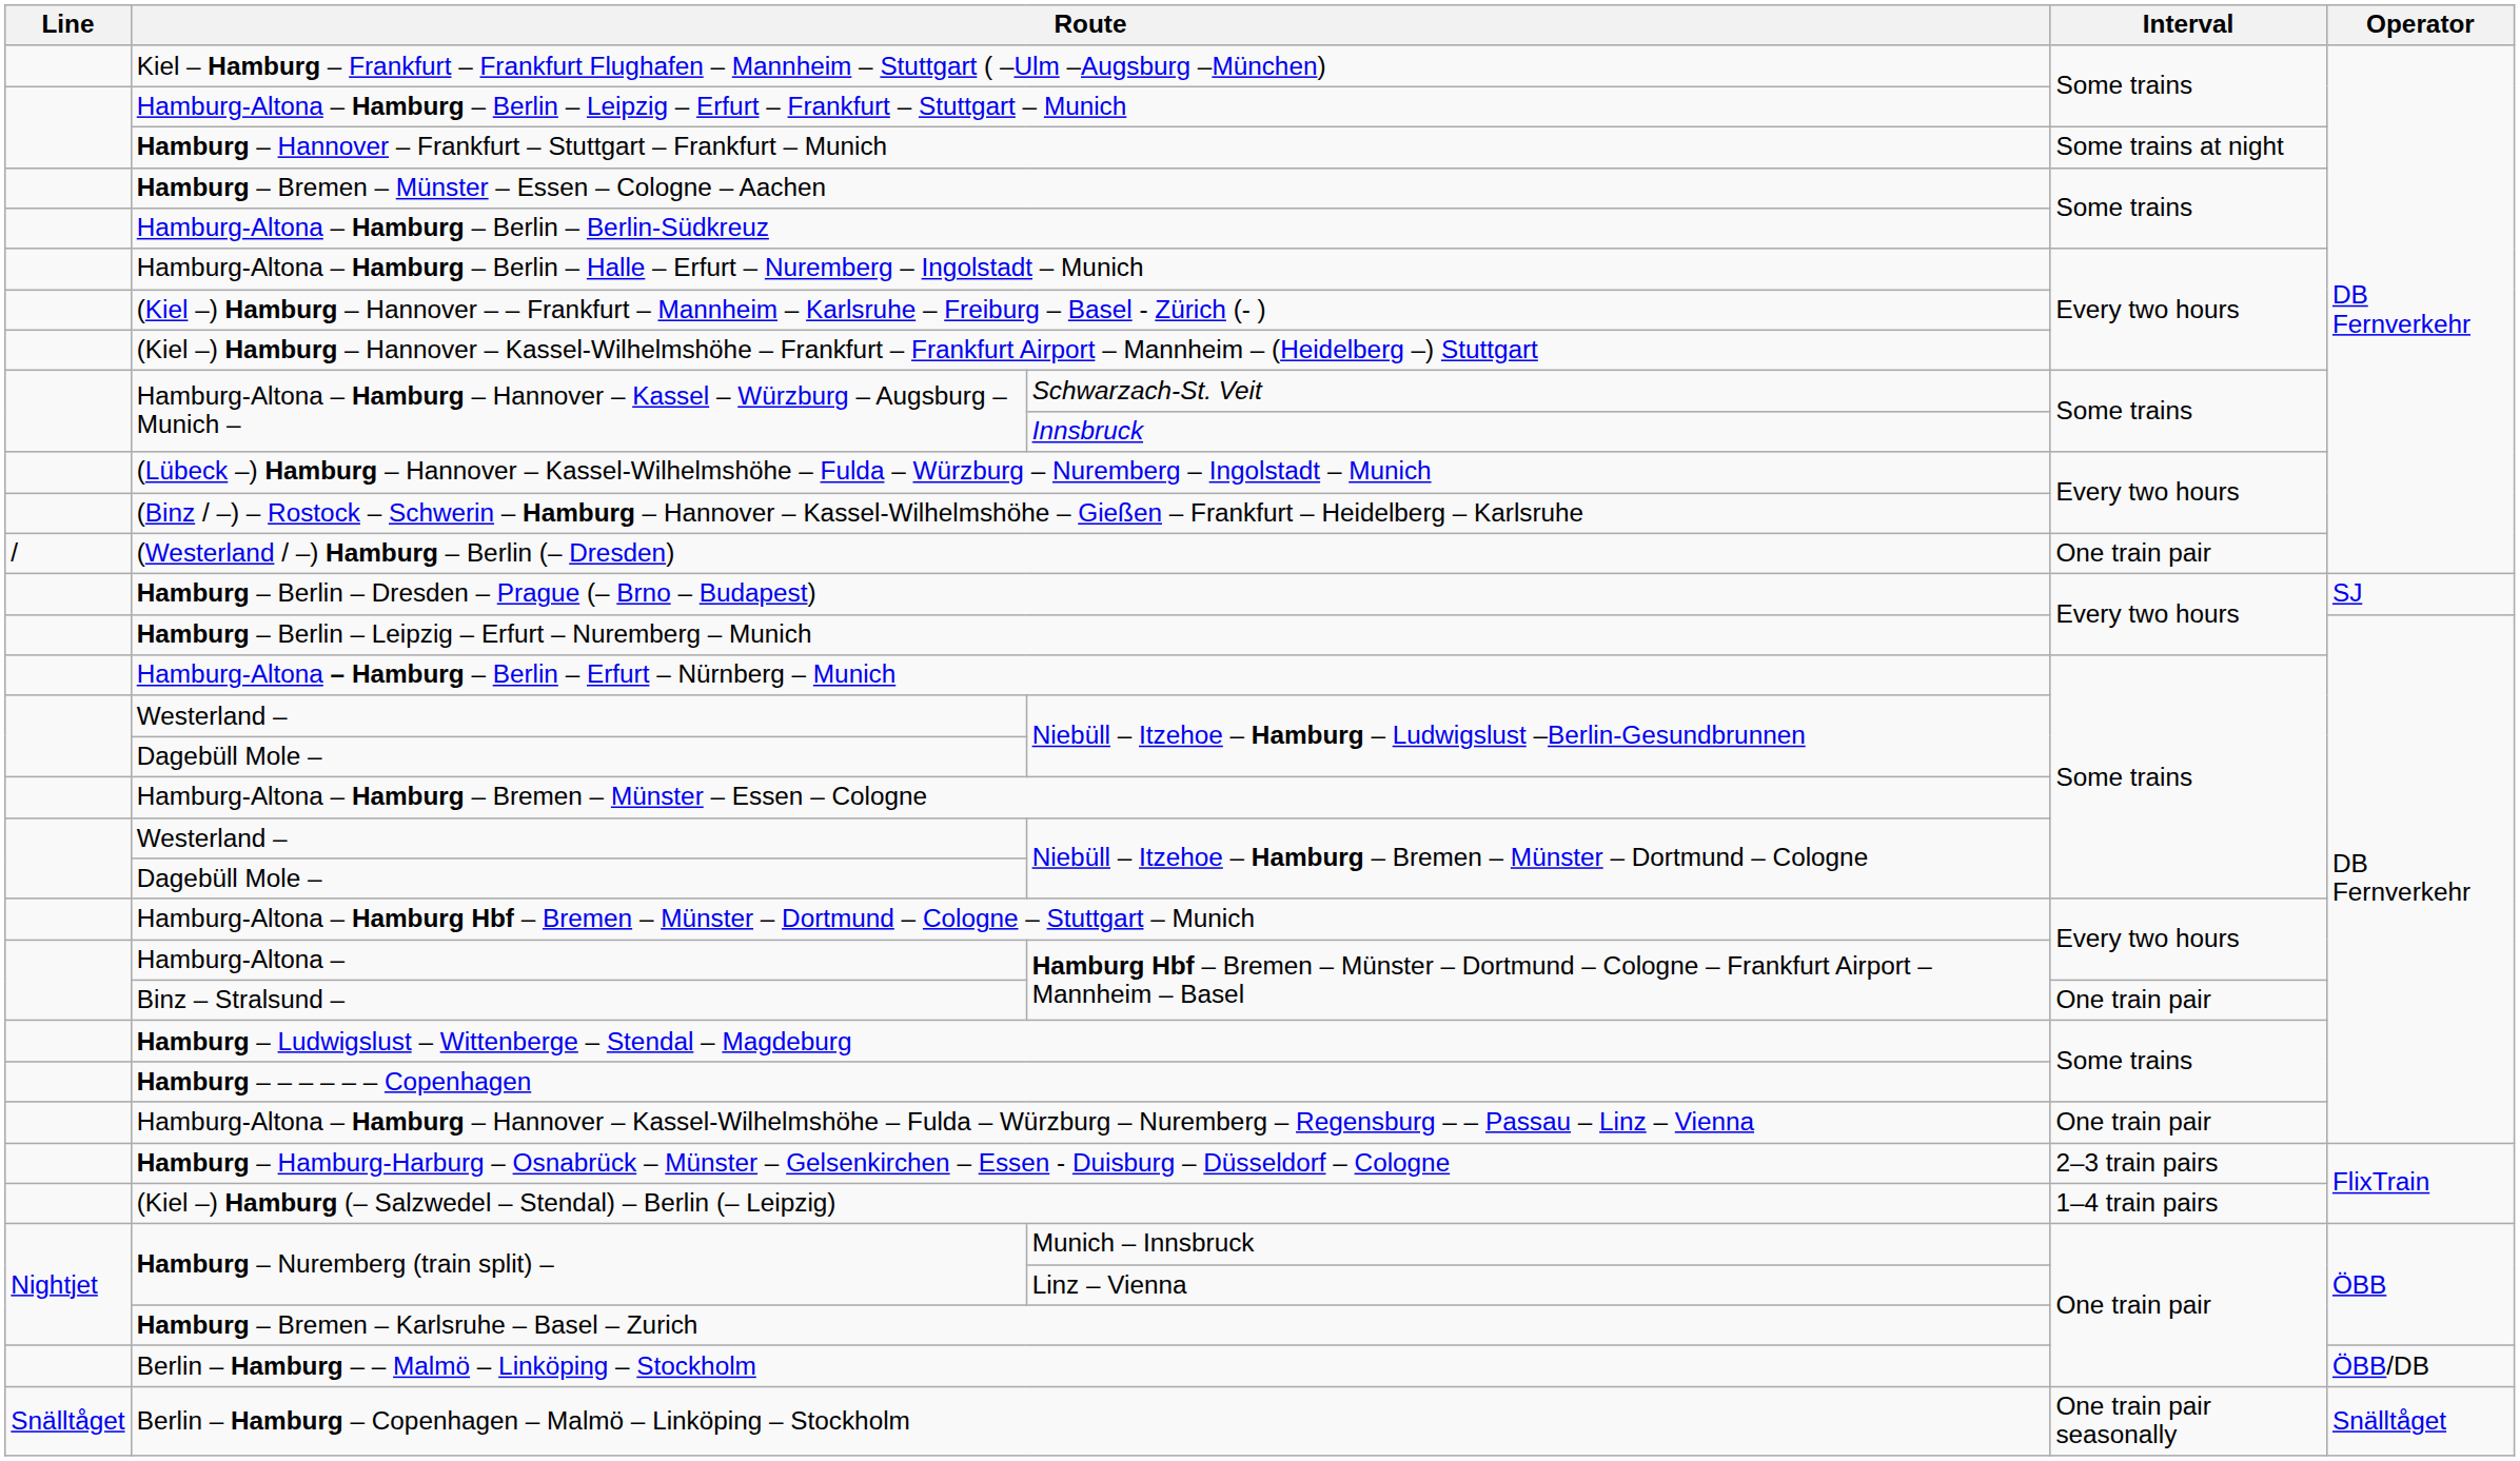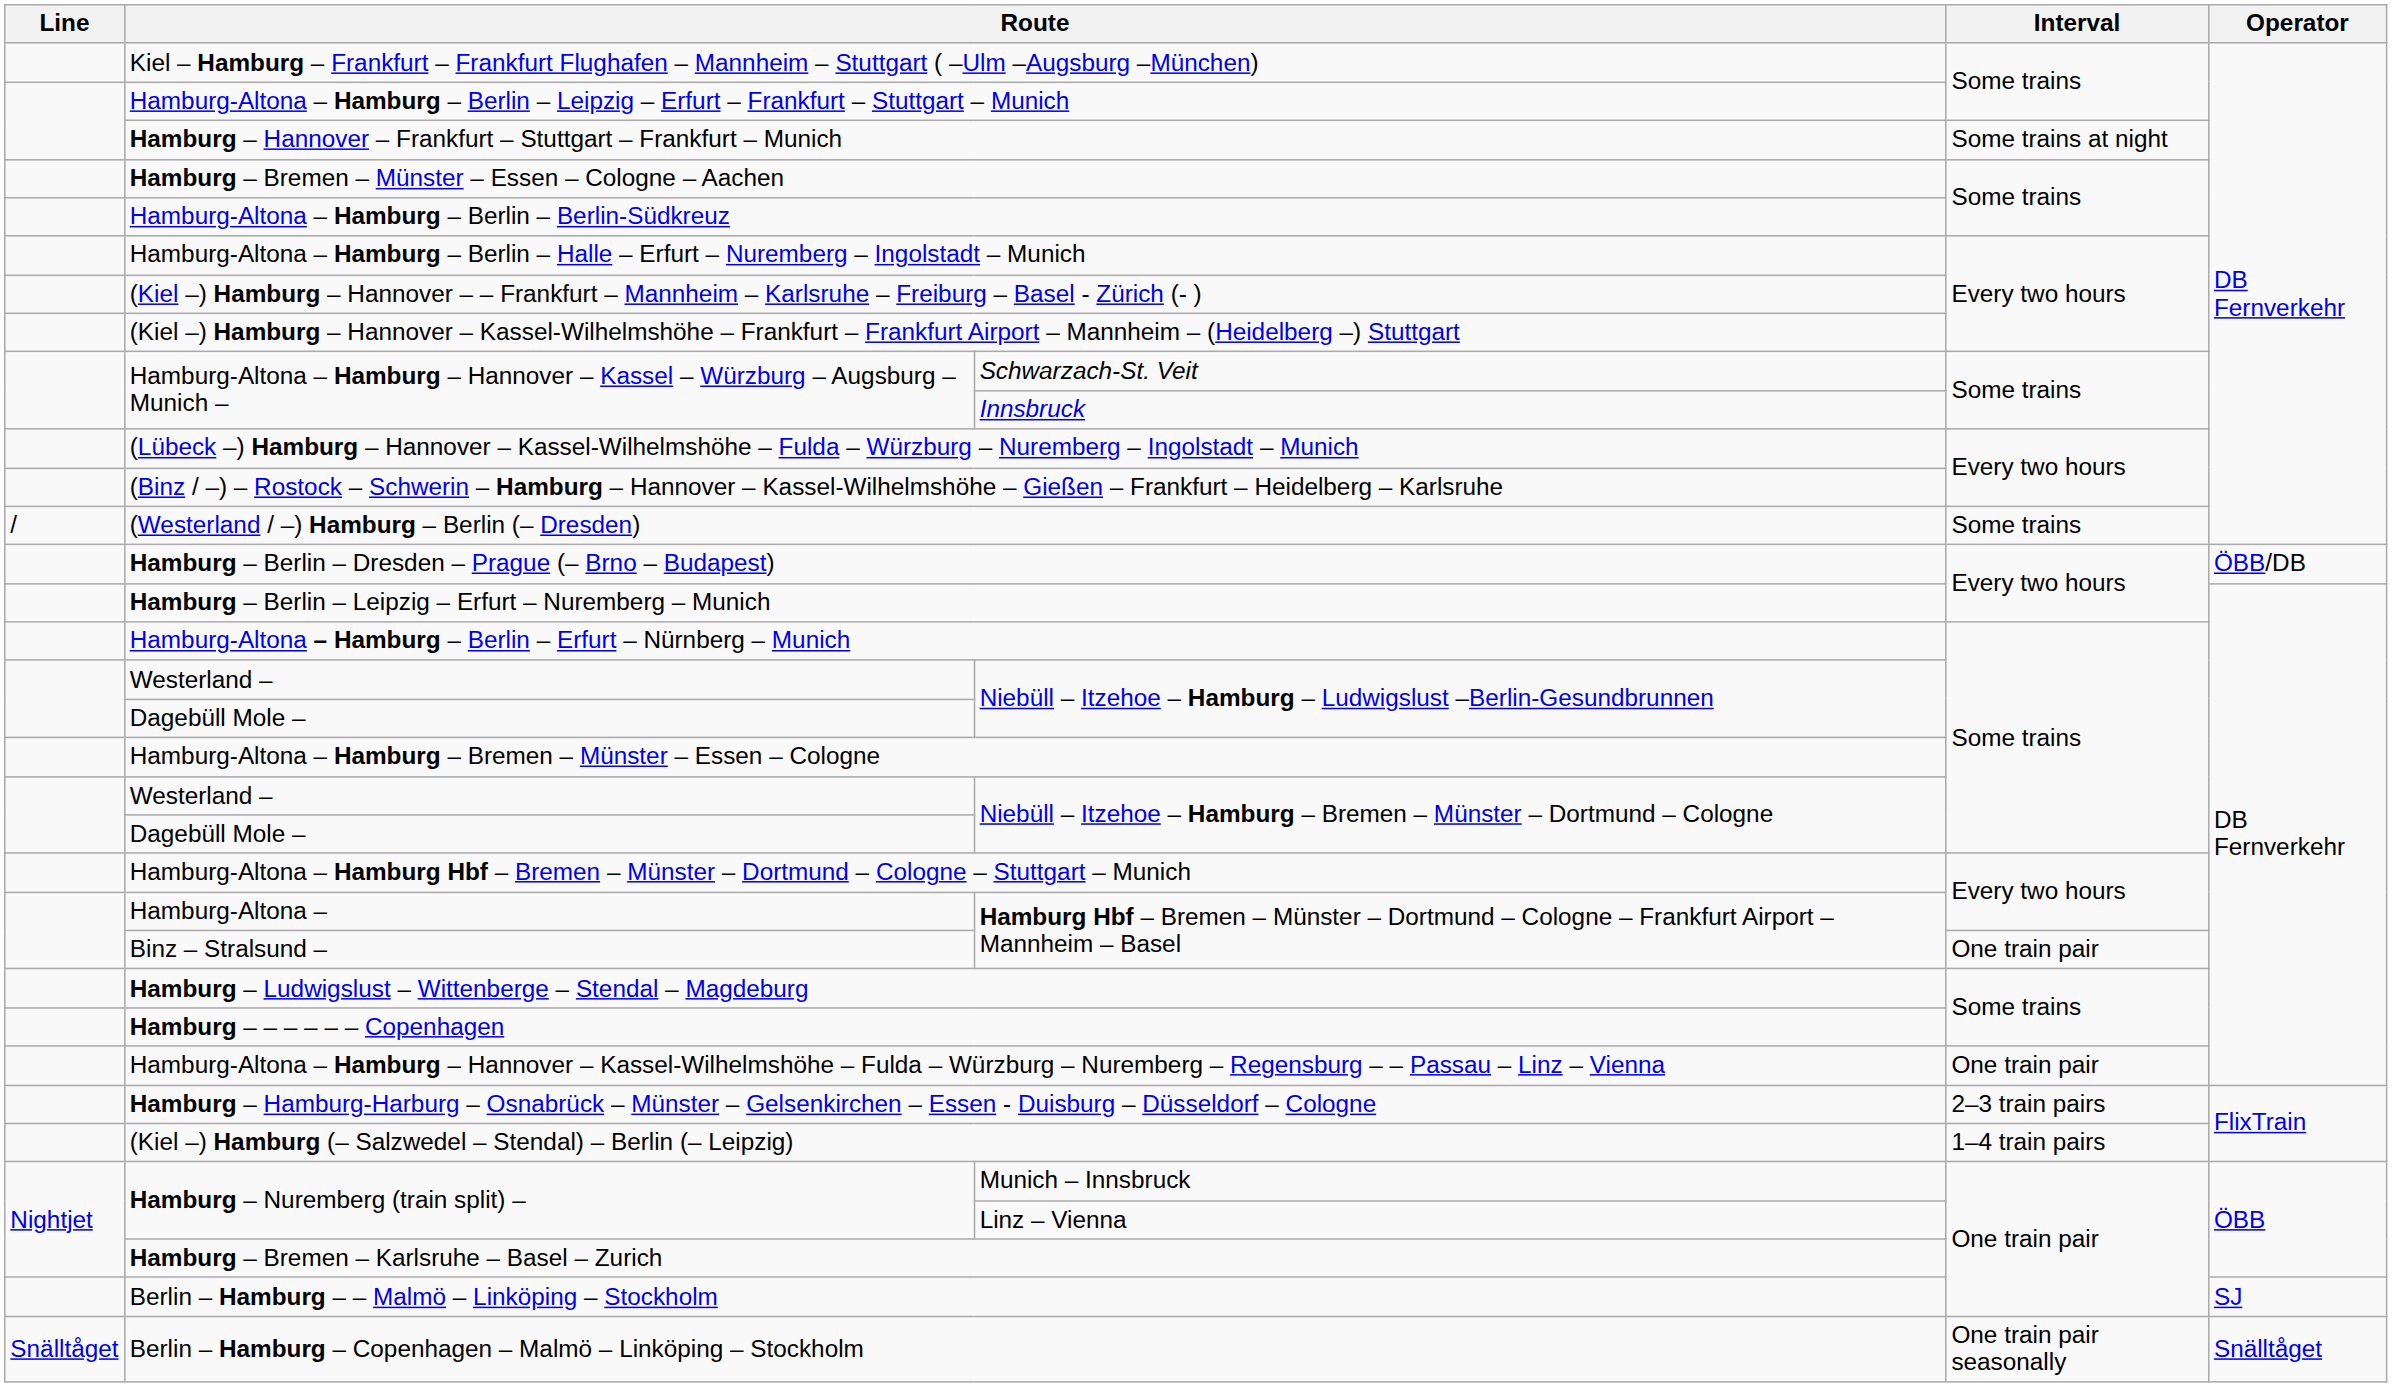 <table class="wikitable">
 <tr>
 <th>Line</th>
 <th colspan=2>Route</th>
 <th>Interval</th>
 <th>Operator</th>
 </tr>
 <tr>
 <td></td>
 <td colspan="2">Kiel – <strong>Hamburg</strong> – <a href='#'>Frankfurt</a> – <a href='#'>Frankfurt Flughafen</a> – <a href='#'>Mannheim</a> – <a href='#'>Stuttgart</a> ( –<a href='#'>Ulm</a> –<a href='#'>Augsburg</a> –<a href='#'>München</a>)</td>
 <td rowspan="2">Some trains</td>
 <td rowspan="13"><a href='#'>DB Fernverkehr</a></td>
 </tr>
 <tr>
 <td rowspan=2></td>
 <td colspan="2"><a href='#'>Hamburg-Altona</a> – <strong>Hamburg</strong> – <a href='#'>Berlin</a> – <a href='#'>Leipzig</a> – <a href='#'>Erfurt</a> – <a href='#'>Frankfurt</a> – <a href='#'>Stuttgart</a> – <a href='#'>Munich</a></td>
 </tr>
 <tr>
 <td colspan=2><strong>Hamburg</strong> – <a href='#'>Hannover</a> – Frankfurt – Stuttgart – Frankfurt – Munich</td>
 <td>Some trains at night</td>
 </tr>
 <tr>
 <td></td>
 <td colspan="2"><strong>Hamburg</strong> – Bremen – <a href='#'>Münster</a> – Essen – Cologne – Aachen</td>
 <td rowspan="2">Some trains</td>
 </tr>
 <tr>
 <td></td>
 <td colspan="2"><a href='#'>Hamburg-Altona</a> – <strong>Hamburg</strong> – Berlin – <a href='#'>Berlin-Südkreuz</a></td>
 </tr>
 <tr>
 <td></td>
 <td colspan=2>Hamburg-Altona – <strong>Hamburg</strong> – Berlin – <a href='#'>Halle</a> – Erfurt – <a href='#'>Nuremberg</a> – <a href='#'>Ingolstadt</a> – Munich</td>
 <td rowspan="3">Every two hours</td>
 </tr>
 <tr>
 <td></td>
 <td colspan=2>(<a href='#'>Kiel</a> –) <strong>Hamburg</strong> – Hannover –  – Frankfurt – <a href='#'>Mannheim</a> – <a href='#'>Karlsruhe</a> – <a href='#'>Freiburg</a> – <a href='#'>Basel</a> - <a href='#'>Zürich</a> (-  )</td>
 </tr>
 <tr>
 <td></td>
 <td colspan=2>(Kiel –) <strong>Hamburg</strong> – Hannover – Kassel-Wilhelmshöhe – Frankfurt – <a href='#'>Frankfurt Airport</a> – Mannheim – (<a href='#'>Heidelberg</a> –) <a href='#'>Stuttgart</a></td>
 </tr>
 <tr>
 <td rowspan="2"></td>
 <td rowspan="2">Hamburg-Altona – <strong>Hamburg</strong> – Hannover – <a href='#'>Kassel</a> – <a href='#'>Würzburg</a> –  Augsburg – Munich –</td>
 <td><em>Schwarzach-St. Veit</em></td>
 <td rowspan="2">Some trains</td>
 </tr>
 <tr>
 <td><em><a href='#'>Innsbruck</a></em></td>
 </tr>
 <tr>
 <td></td>
 <td colspan=2>(<a href='#'>Lübeck</a> –) <strong>Hamburg</strong> – Hannover – Kassel-Wilhelmshöhe – <a href='#'>Fulda</a> – <a href='#'>Würzburg</a> – <a href='#'>Nuremberg</a> – <a href='#'>Ingolstadt</a> – <a href='#'>Munich</a></td>
 <td rowspan="2">Every two hours</td>
 </tr>
 <tr>
 <td></td>
 <td colspan=2>(<a href='#'>Binz</a> /  –)  – <a href='#'>Rostock</a> – <a href='#'>Schwerin</a> – <strong>Hamburg</strong> – Hannover – Kassel-Wilhelmshöhe – <a href='#'>Gießen</a> – Frankfurt – Heidelberg – Karlsruhe</td>
 </tr>
 <tr>
 <td> / </td>
 <td colspan=2>(<a href='#'>Westerland</a> / –) <strong>Hamburg</strong> – Berlin (– <a href='#'>Dresden</a>)</td>
-<td>One train pair</td>
+<td>Some trains</td>
 </tr>
 <tr>
 <td></td>
 <td colspan=2><strong>Hamburg</strong> – Berlin – Dresden – <a href='#'>Prague</a> (– <a href='#'>Brno</a> – <a href='#'>Budapest</a>)</td>
 <td rowspan="2">Every two hours</td>
-<td><a href='#'>SJ</a></td>
+<td><a href='#'>ÖBB</a>/DB</td>
 </tr>
 <tr>
 <td></td>
 <td colspan=2><strong>Hamburg</strong> – Berlin – Leipzig – Erfurt – Nuremberg – Munich</td>
 <td rowspan="13">DB Fernverkehr</td>
 </tr>
 <tr>
 <td></td>
 <td colspan="2"><a href='#'>Hamburg-Altona</a> <strong>– Hamburg</strong> – <a href='#'>Berlin</a> – <a href='#'>Erfurt</a> – Nürnberg – <a href='#'>Munich</a></td>
 <td rowspan="6">Some trains</td>
 </tr>
 <tr>
 <td rowspan="2"></td>
 <td>Westerland –</td>
 <td rowspan="2"><a href='#'>Niebüll</a> – <a href='#'>Itzehoe</a> – <strong>Hamburg</strong> – <a href='#'>Ludwigslust</a> –<a href='#'>Berlin-Gesundbrunnen</a></td>
 </tr>
 <tr>
 <td>Dagebüll Mole –</td>
 </tr>
 <tr>
 <td></td>
 <td colspan="2">Hamburg-Altona – <strong>Hamburg</strong> – Bremen – <a href='#'>Münster</a> – Essen – Cologne</td>
 </tr>
 <tr>
 <td rowspan="2"></td>
 <td>Westerland –</td>
 <td rowspan="2"><a href='#'>Niebüll</a> – <a href='#'>Itzehoe</a> – <strong>Hamburg</strong> – Bremen – <a href='#'>Münster</a> – Dortmund – Cologne</td>
 </tr>
 <tr>
 <td>Dagebüll Mole –</td>
 </tr>
 <tr>
 <td></td>
 <td colspan=2>Hamburg-Altona – <strong>Hamburg Hbf</strong> – <a href='#'>Bremen</a> – <a href='#'>Münster</a> – <a href='#'>Dortmund</a> – <a href='#'>Cologne</a> – <a href='#'>Stuttgart</a> – Munich</td>
 <td rowspan="2">Every two hours</td>
 </tr>
 <tr>
 <td rowspan=2></td>
 <td>Hamburg-Altona –</td>
 <td rowspan=2><strong>Hamburg Hbf</strong> – Bremen – Münster – Dortmund – Cologne – Frankfurt Airport – Mannheim – Basel</td>
 </tr>
 <tr>
 <td>Binz – Stralsund –</td>
 <td>One train pair</td>
 </tr>
 <tr>
 <td></td>
 <td colspan="2"><strong>Hamburg</strong> – <a href='#'>Ludwigslust</a> – <a href='#'>Wittenberge</a> – <a href='#'>Stendal</a> – <a href='#'>Magdeburg</a></td>
 <td rowspan="2">Some trains</td>
 </tr>
 <tr>
 <td></td>
 <td colspan="2"><strong>Hamburg</strong> –  –  –  –  –  – <a href='#'>Copenhagen</a></td>
 </tr>
 <tr>
 <td></td>
 <td colspan=2>Hamburg-Altona  – <strong>Hamburg</strong>  – Hannover – Kassel-Wilhelmshöhe – Fulda – Würzburg – Nuremberg – <a href='#'>Regensburg</a> –  – <a href='#'>Passau</a> – <a href='#'>Linz</a> –  <a href='#'>Vienna</a></td>
 <td>One train pair</td>
 </tr>
 <tr>
 <td></td>
 <td colspan=2><strong>Hamburg</strong> – <a href='#'>Hamburg-Harburg</a> – <a href='#'>Osnabrück</a> – <a href='#'>Münster</a> – <a href='#'>Gelsenkirchen</a> – <a href='#'>Essen</a> - <a href='#'>Duisburg</a> – <a href='#'>Düsseldorf</a> – <a href='#'>Cologne</a></td>
 <td>2–3 train pairs</td>
 <td rowspan="2"><a href='#'>FlixTrain</a></td>
 </tr>
 <tr>
 <td></td>
 <td colspan=2>(Kiel –) <strong>Hamburg</strong> (– Salzwedel – Stendal) – Berlin (– Leipzig)</td>
 <td>1–4 train pairs</td>
 </tr>
 <tr>
 <td rowspan="3"><a href='#'>Nightjet</a></td>
 <td rowspan="2"><strong>Hamburg</strong> – Nuremberg (train split) –</td>
 <td>Munich – Innsbruck</td>
 <td rowspan="4">One train pair</td>
 <td rowspan="3"><a href='#'>ÖBB</a></td>
 </tr>
 <tr>
 <td>Linz – Vienna</td>
 </tr>
 <tr>
 <td colspan="2"><strong>Hamburg</strong> – Bremen – Karlsruhe – Basel – Zurich</td>
 </tr>
 <tr>
 <td></td>
 <td colspan=2>Berlin – <strong>Hamburg</strong> –  – <a href='#'>Malmö</a> – <a href='#'>Linköping</a> – <a href='#'>Stockholm</a></td>
-<td><a href='#'>ÖBB</a>/DB</td>
+<td><a href='#'>SJ</a></td>
 </tr>
 <tr>
 <td><a href='#'>Snälltåget</a></td>
 <td colspan=2>Berlin – <strong>Hamburg</strong> – Copenhagen – Malmö – Linköping – Stockholm</td>
 <td>One train pair seasonally</td>
 <td><a href='#'>Snälltåget</a></td>
 </tr>
 </table>
